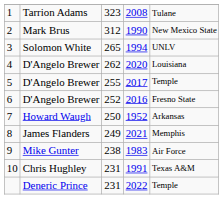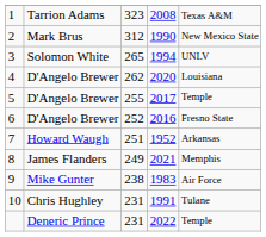 <table class="wikitable">
 <tr>
 </tr>
 <tr>
 <td>1</td>
 <td>Tarrion Adams</td>
 <td>323</td>
 <td><a href='#'>2008</a></td>
-<td style="font-size:80%;">Tulane</td>
+<td style="font-size:80%;">Texas A&M</td>
 </tr>
 <tr>
 <td>2</td>
 <td>Mark Brus</td>
 <td>312</td>
 <td><a href='#'>1990</a></td>
 <td style="font-size:80%;">New Mexico State</td>
 </tr>
 <tr>
 <td>3</td>
 <td>Solomon White</td>
 <td>265</td>
 <td><a href='#'>1994</a></td>
 <td style="font-size:80%;">UNLV</td>
 </tr>
 <tr>
 <td>4</td>
 <td>D'Angelo Brewer</td>
 <td>262</td>
 <td><a href='#'>2020</a></td>
 <td style="font-size:80%;">Louisiana</td>
 </tr>
 <tr>
 <td>5</td>
 <td>D'Angelo Brewer</td>
 <td>255</td>
 <td><a href='#'>2017</a></td>
 <td style="font-size:80%;">Temple</td>
 </tr>
 <tr>
 <td>6</td>
 <td>D'Angelo Brewer</td>
 <td>252</td>
 <td><a href='#'>2016</a></td>
 <td style="font-size:80%;">Fresno State</td>
 </tr>
 <tr>
 <td>7</td>
 <td><a href='#'>Howard Waugh</a></td>
-<td>250</td>
+<td>251</td>
 <td><a href='#'>1952</a></td>
 <td style="font-size:80%;">Arkansas</td>
 </tr>
 <tr>
 <td>8</td>
 <td>James Flanders</td>
 <td>249</td>
 <td><a href='#'>2021</a></td>
 <td style="font-size:80%;">Memphis</td>
 </tr>
 <tr>
 <td>9</td>
 <td><a href='#'>Mike Gunter</a></td>
 <td>238</td>
 <td><a href='#'>1983</a></td>
 <td style="font-size:80%;">Air Force</td>
 </tr>
 <tr>
 <td>10</td>
 <td>Chris Hughley</td>
 <td>231</td>
 <td><a href='#'>1991</a></td>
-<td style="font-size:80%;">Texas A&M</td>
+<td style="font-size:80%;">Tulane</td>
 </tr>
 <tr>
 <td></td>
 <td><a href='#'>Deneric Prince</a></td>
 <td>231</td>
 <td><a href='#'>2022</a></td>
 <td style="font-size:80%;">Temple</td>
 </tr>
 </table>
